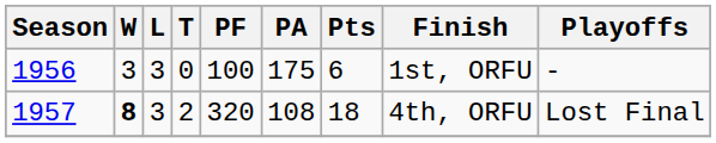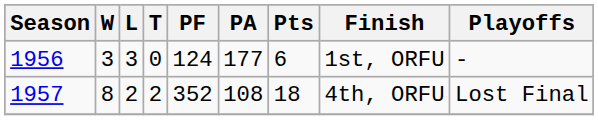 <table class="wikitable">
 <tr>
 <th>Season</th>
 <th>W</th>
 <th>L</th>
 <th>T</th>
 <th>PF</th>
 <th>PA</th>
 <th>Pts</th>
 <th>Finish</th>
 <th>Playoffs</th>
 </tr>
 <tr>
 <td><a href='#'>1956</a></td>
 <td>3</td>
 <td>3</td>
 <td>0</td>
-<td>100</td>
-<td>175</td>
+<td>124</td>
+<td>177</td>
 <td>6</td>
 <td>1st, ORFU</td>
 <td>-</td>
 </tr>
 <tr>
 <td><a href='#'>1957</a></td>
-<td><strong>8</strong></td>
-<td>3</td>
+<td>8</td>
 <td>2</td>
-<td>320</td>
+<td>2</td>
+<td>352</td>
 <td>108</td>
 <td>18</td>
 <td>4th, ORFU</td>
 <td>Lost Final</td>
 </tr>
 <tr>
 </tr>
 </table>
